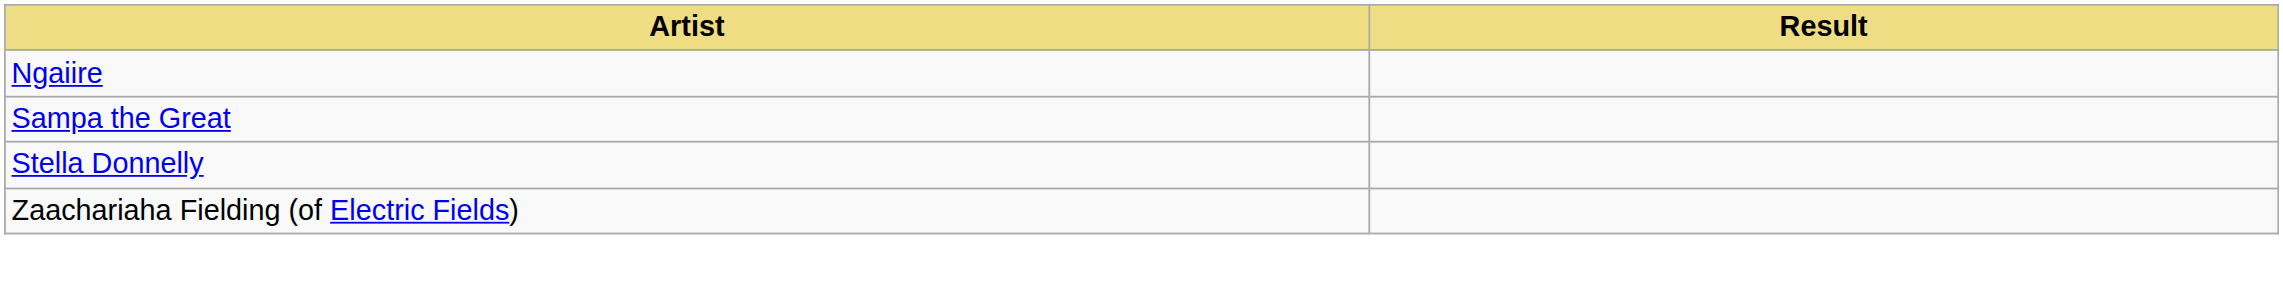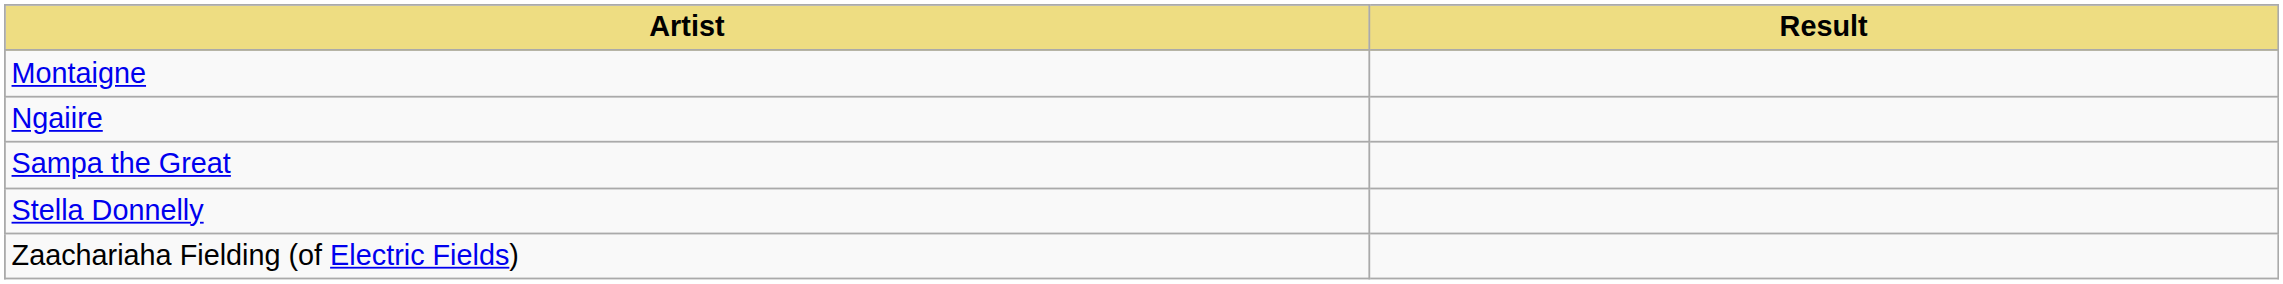 <table class="wikitable" width=100%>
 <tr>
 <th style="width:15%;background:#EEDD82;">Artist</th>
 <th style="width:10%;background:#EEDD82;">Result</th>
+</tr>
+<tr>
+<td><a href='#'>Montaigne</a></td>
+<td></td>
 </tr>
 <tr>
 <td><a href='#'>Ngaiire</a></td>
 <td></td>
 </tr>
 <tr>
 <td><a href='#'>Sampa the Great</a></td>
 <td></td>
 </tr>
 <tr>
 <td><a href='#'>Stella Donnelly</a></td>
 <td></td>
 </tr>
 <tr>
 <td>Zaachariaha Fielding (of <a href='#'>Electric Fields</a>)</td>
 <td></td>
 </tr>
 </table>
